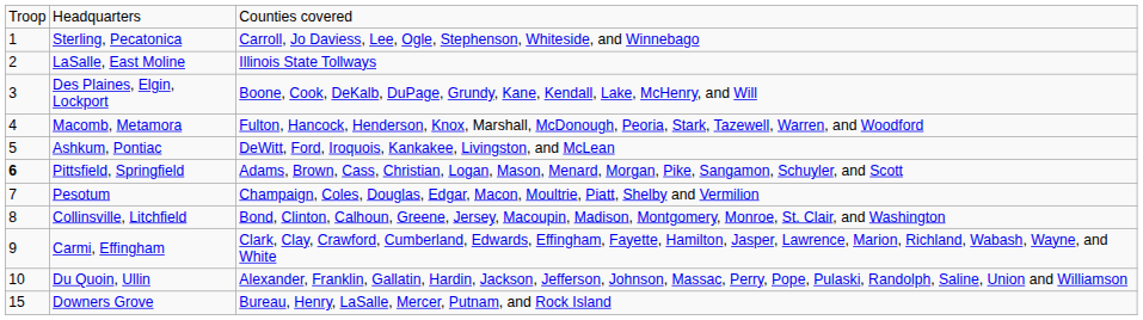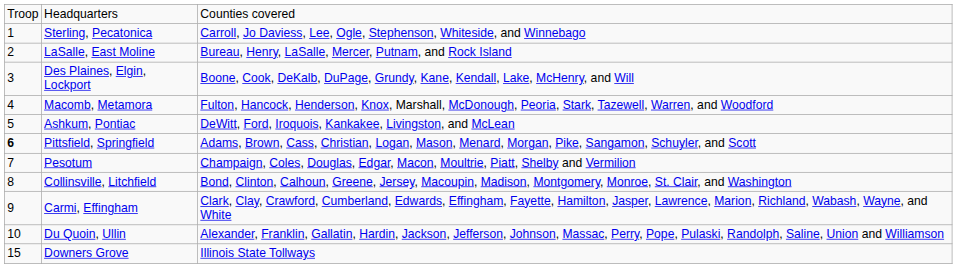 <table class="wikitable">
 <tr>
 <td>Troop</td>
 <td>Headquarters</td>
 <td>Counties covered</td>
 </tr>
 <tr>
 <td>1</td>
 <td><a href='#'>Sterling</a>, <a href='#'>Pecatonica</a></td>
 <td><a href='#'>Carroll</a>, <a href='#'>Jo Daviess</a>, <a href='#'>Lee</a>, <a href='#'>Ogle</a>, <a href='#'>Stephenson</a>, <a href='#'>Whiteside</a>, and <a href='#'>Winnebago</a></td>
 </tr>
 <tr>
 <td>2</td>
 <td><a href='#'>LaSalle</a>, <a href='#'>East Moline</a></td>
-<td><a href='#'>Illinois State Tollways</a></td>
+<td><a href='#'>Bureau</a>, <a href='#'>Henry</a>, <a href='#'>LaSalle</a>, <a href='#'>Mercer</a>, <a href='#'>Putnam</a>, and <a href='#'>Rock Island</a></td>
 </tr>
 <tr>
 <td>3</td>
 <td><a href='#'>Des Plaines</a>, <a href='#'>Elgin</a>, <a href='#'>Lockport</a></td>
 <td><a href='#'>Boone</a>, <a href='#'>Cook</a>, <a href='#'>DeKalb</a>, <a href='#'>DuPage</a>, <a href='#'>Grundy</a>, <a href='#'>Kane</a>, <a href='#'>Kendall</a>, <a href='#'>Lake</a>, <a href='#'>McHenry</a>, and <a href='#'>Will</a></td>
 </tr>
 <tr>
 <td>4</td>
 <td><a href='#'>Macomb</a>, <a href='#'>Metamora</a></td>
 <td><a href='#'>Fulton</a>, <a href='#'>Hancock</a>, <a href='#'>Henderson</a>, <a href='#'>Knox</a>, Marshall, <a href='#'>McDonough</a>, <a href='#'>Peoria</a>, <a href='#'>Stark</a>, <a href='#'>Tazewell</a>, <a href='#'>Warren</a>, and <a href='#'>Woodford</a></td>
 </tr>
 <tr>
 <td>5</td>
 <td><a href='#'>Ashkum</a>, <a href='#'>Pontiac</a></td>
 <td><a href='#'>DeWitt</a>, <a href='#'>Ford</a>, <a href='#'>Iroquois</a>, <a href='#'>Kankakee</a>, <a href='#'>Livingston</a>, and <a href='#'>McLean</a></td>
 </tr>
 <tr>
 <td><strong>6</strong></td>
 <td><a href='#'>Pittsfield</a>, <a href='#'>Springfield</a></td>
 <td><a href='#'>Adams</a>, <a href='#'>Brown</a>, <a href='#'>Cass</a>, <a href='#'>Christian</a>, <a href='#'>Logan</a>, <a href='#'>Mason</a>, <a href='#'>Menard</a>, <a href='#'>Morgan</a>, <a href='#'>Pike</a>, <a href='#'>Sangamon</a>, <a href='#'>Schuyler</a>, and <a href='#'>Scott</a></td>
 </tr>
 <tr>
 <td>7</td>
 <td><a href='#'>Pesotum</a></td>
 <td><a href='#'>Champaign</a>, <a href='#'>Coles</a>, <a href='#'>Douglas</a>, <a href='#'>Edgar</a>, <a href='#'>Macon</a>, <a href='#'>Moultrie</a>, <a href='#'>Piatt</a>, <a href='#'>Shelby</a> and <a href='#'>Vermilion</a></td>
 </tr>
 <tr>
 <td>8</td>
 <td><a href='#'>Collinsville</a>, <a href='#'>Litchfield</a></td>
 <td><a href='#'>Bond</a>, <a href='#'>Clinton</a>, <a href='#'>Calhoun</a>, <a href='#'>Greene</a>, <a href='#'>Jersey</a>, <a href='#'>Macoupin</a>, <a href='#'>Madison</a>, <a href='#'>Montgomery</a>, <a href='#'>Monroe</a>, <a href='#'>St. Clair</a>, and <a href='#'>Washington</a></td>
 </tr>
 <tr>
 <td>9</td>
 <td><a href='#'>Carmi</a>, <a href='#'>Effingham</a></td>
 <td><a href='#'>Clark</a>, <a href='#'>Clay</a>, <a href='#'>Crawford</a>, <a href='#'>Cumberland</a>, <a href='#'>Edwards</a>, <a href='#'>Effingham</a>, <a href='#'>Fayette</a>, <a href='#'>Hamilton</a>, <a href='#'>Jasper</a>, <a href='#'>Lawrence</a>, <a href='#'>Marion</a>, <a href='#'>Richland</a>, <a href='#'>Wabash</a>, <a href='#'>Wayne</a>, and <a href='#'>White</a></td>
 </tr>
 <tr>
 <td>10</td>
 <td><a href='#'>Du Quoin</a>, <a href='#'>Ullin</a></td>
 <td><a href='#'>Alexander</a>, <a href='#'>Franklin</a>, <a href='#'>Gallatin</a>, <a href='#'>Hardin</a>, <a href='#'>Jackson</a>, <a href='#'>Jefferson</a>, <a href='#'>Johnson</a>, <a href='#'>Massac</a>, <a href='#'>Perry</a>, <a href='#'>Pope</a>, <a href='#'>Pulaski</a>, <a href='#'>Randolph</a>, <a href='#'>Saline</a>, <a href='#'>Union</a> and <a href='#'>Williamson</a></td>
 </tr>
 <tr>
 <td>15</td>
 <td><a href='#'>Downers Grove</a></td>
-<td><a href='#'>Bureau</a>, <a href='#'>Henry</a>, <a href='#'>LaSalle</a>, <a href='#'>Mercer</a>, <a href='#'>Putnam</a>, and <a href='#'>Rock Island</a></td>
+<td><a href='#'>Illinois State Tollways</a></td>
 </tr>
 </table>
